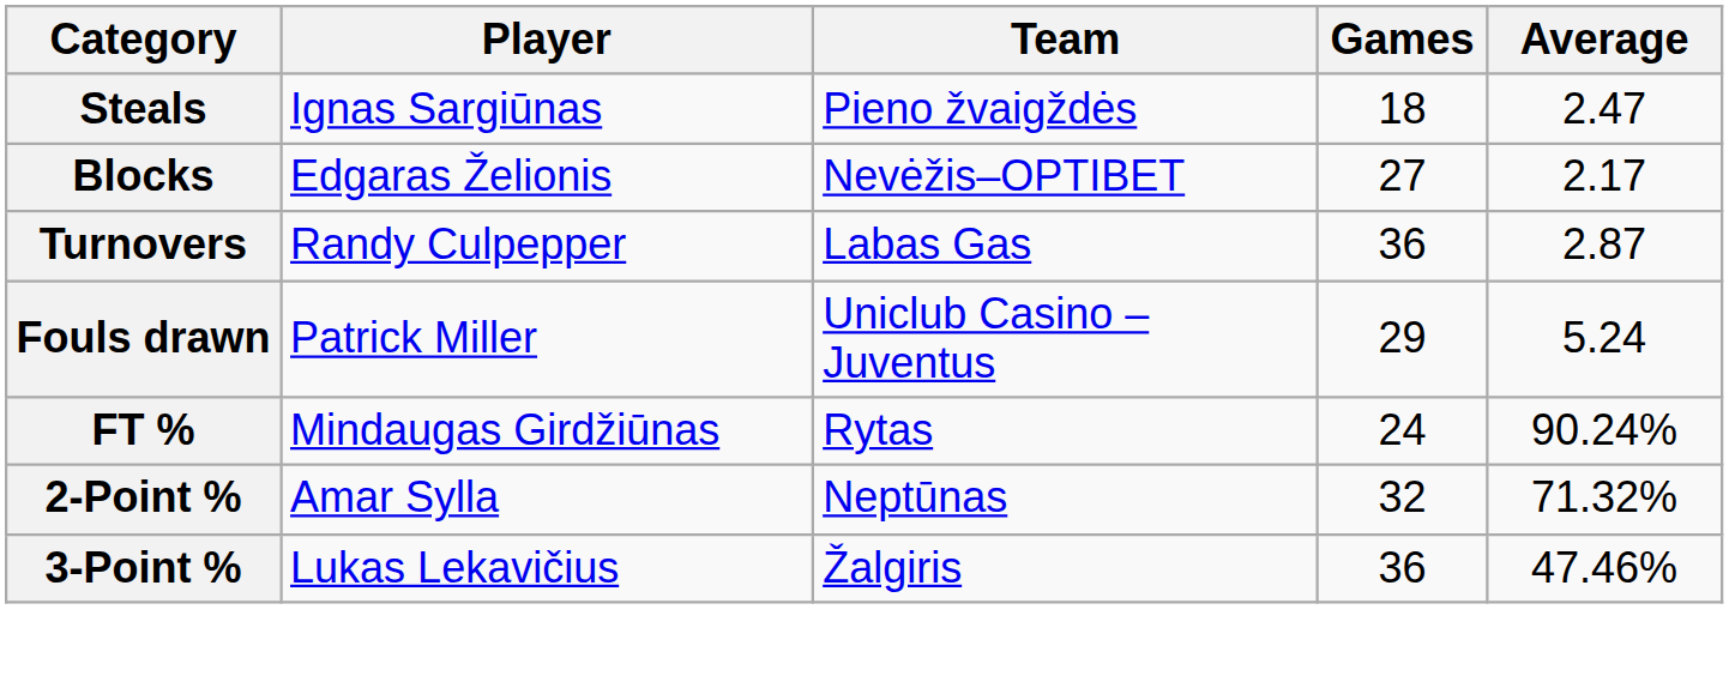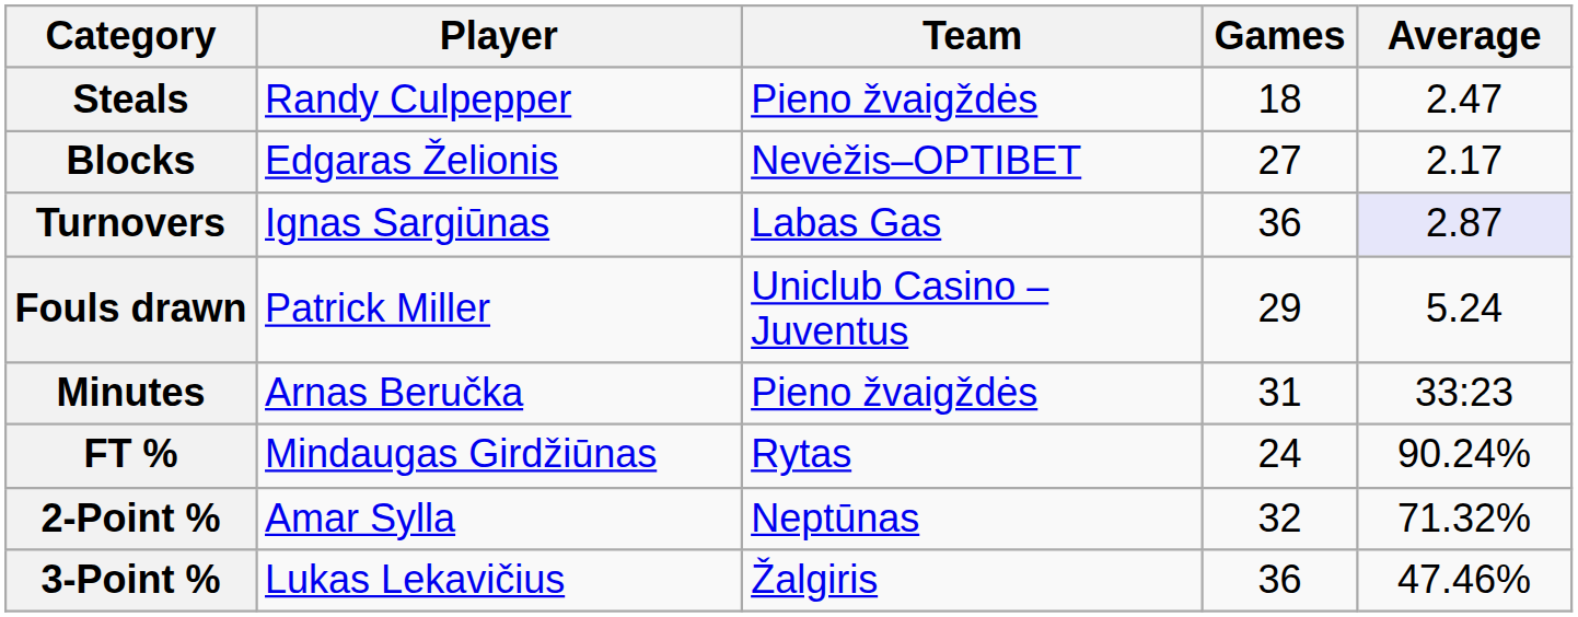 <table class="wikitable">
 <tr>
 <th>Category</th>
 <th width=190>Player</th>
 <th width=180>Team</th>
 <th width=55>Games</th>
 <th width=80>Average</th>
 </tr>
 <tr>
 <th>Steals</th>
-<td> <a href='#'>Ignas Sargiūnas</a></td>
+<td> <a href='#'>Randy Culpepper</a></td>
 <td><a href='#'>Pieno žvaigždės</a></td>
 <td style="text-align: center;">18</td>
 <td style="text-align: center;">2.47</td>
 </tr>
 <tr>
 <th>Blocks</th>
 <td> <a href='#'>Edgaras Želionis</a></td>
 <td><a href='#'>Nevėžis–OPTIBET</a></td>
 <td style="text-align: center;">27</td>
 <td style="text-align: center;">2.17</td>
 </tr>
 <tr>
 <th>Turnovers</th>
-<td> <a href='#'>Randy Culpepper</a></td>
+<td> <a href='#'>Ignas Sargiūnas</a></td>
 <td><a href='#'>Labas Gas</a></td>
 <td style="text-align: center;">36</td>
-<td style="text-align: center;">2.87</td>
+<td style="background: lavender; text-align: center;">2.87</td>
 </tr>
 <tr>
 <th>Fouls drawn</th>
 <td> <a href='#'>Patrick Miller</a></td>
 <td><a href='#'>Uniclub Casino – Juventus</a></td>
 <td style="text-align: center;">29</td>
 <td style="text-align: center;">5.24</td>
+</tr>
+<tr>
+<th>Minutes</th>
+<td> <a href='#'>Arnas Beručka</a></td>
+<td><a href='#'>Pieno žvaigždės</a></td>
+<td style="text-align: center;">31</td>
+<td style="text-align: center;">33:23</td>
 </tr>
 <tr>
 <th>FT %</th>
 <td> <a href='#'>Mindaugas Girdžiūnas</a></td>
 <td><a href='#'>Rytas</a></td>
 <td style="text-align: center;">24</td>
 <td style="text-align: center;">90.24%</td>
 </tr>
 <tr>
 <th>2-Point %</th>
 <td> <a href='#'>Amar Sylla</a></td>
 <td><a href='#'>Neptūnas</a></td>
 <td style="text-align: center;">32</td>
 <td style="text-align: center;">71.32%</td>
 </tr>
 <tr>
 <th>3-Point %</th>
 <td> <a href='#'>Lukas Lekavičius</a></td>
 <td><a href='#'>Žalgiris</a></td>
 <td style="text-align: center;">36</td>
 <td style="text-align: center;">47.46%</td>
 </tr>
 </table>
